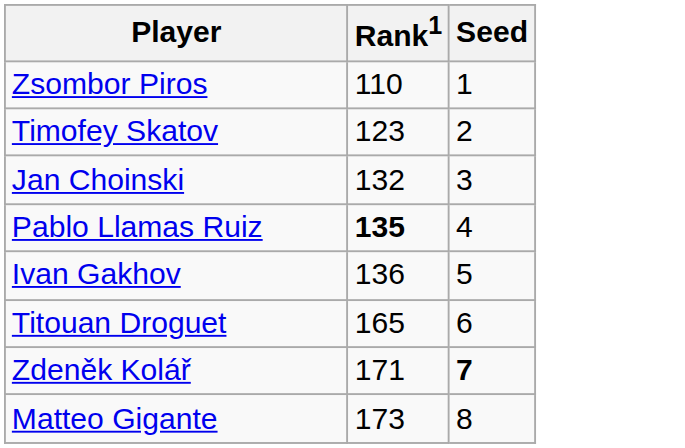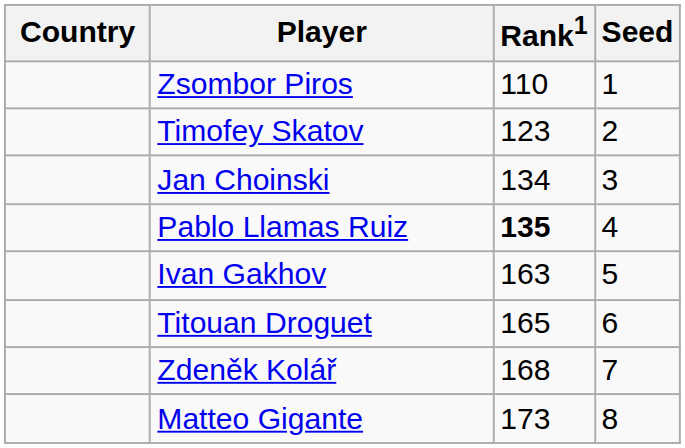 <table class="sortable wikitable">
 <tr>
+<th width="70">Country</th>
 <th width="175">Player</th>
 <th>Rank<sup>1</sup></th>
 <th>Seed</th>
 </tr>
 <tr>
+<td></td>
 <td><a href='#'>Zsombor Piros</a></td>
 <td>110</td>
 <td>1</td>
 </tr>
 <tr>
+<td></td>
 <td><a href='#'>Timofey Skatov</a></td>
 <td>123</td>
 <td>2</td>
 </tr>
 <tr>
+<td></td>
 <td><a href='#'>Jan Choinski</a></td>
-<td>132</td>
+<td>134</td>
 <td>3</td>
 </tr>
 <tr>
+<td></td>
 <td><a href='#'>Pablo Llamas Ruiz</a></td>
 <td><strong>135</strong></td>
 <td>4</td>
 </tr>
 <tr>
+<td></td>
 <td><a href='#'>Ivan Gakhov</a></td>
-<td>136</td>
+<td>163</td>
 <td>5</td>
 </tr>
 <tr>
+<td></td>
 <td><a href='#'>Titouan Droguet</a></td>
 <td>165</td>
 <td>6</td>
 </tr>
 <tr>
+<td></td>
 <td><a href='#'>Zdeněk Kolář</a></td>
-<td>171</td>
-<td><strong>7</strong></td>
+<td>168</td>
+<td>7</td>
 </tr>
 <tr>
+<td></td>
 <td><a href='#'>Matteo Gigante</a></td>
 <td>173</td>
 <td>8</td>
 </tr>
 </table>
